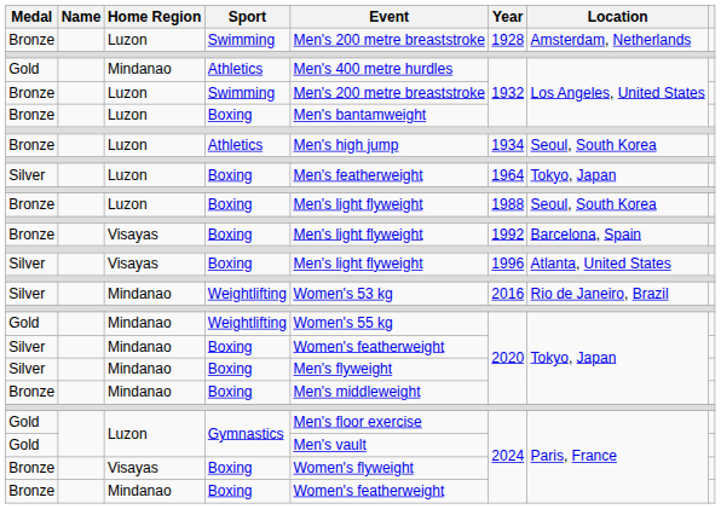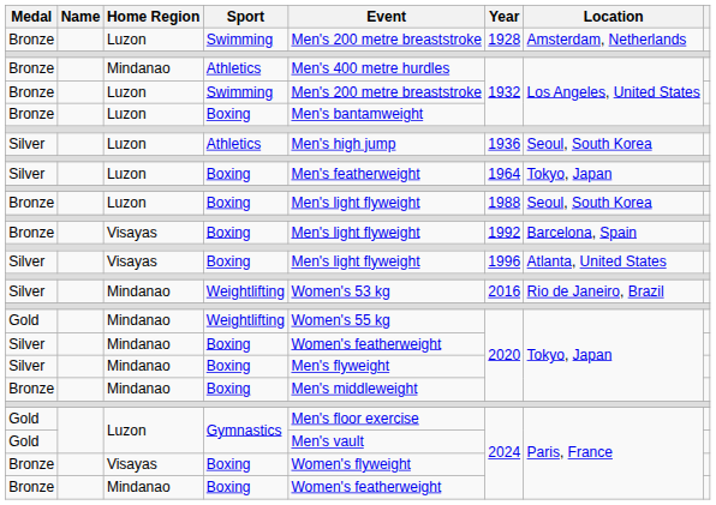 <table class="wikitable sortable">
 <tr>
 <th>Medal</th>
 <th>Name</th>
 <th>Home Region</th>
 <th>Sport</th>
 <th>Event</th>
 <th>Year</th>
 <th>Location</th>
 <th></th>
 </tr>
 <tr yes>
 <td> Bronze</td>
 <td></td>
 <td>Luzon</td>
 <td> <a href='#'>Swimming</a></td>
 <td><a href='#'>Men's 200 metre breaststroke</a></td>
 <td><a href='#'>1928</a></td>
 <td> <a href='#'>Amsterdam</a>, <a href='#'>Netherlands</a></td>
 <td></td>
 </tr>
 <tr bgcolor=#DDDDDD>
 <td colspan=8></td>
 </tr>
 <tr>
-<td> Gold</td>
+<td> Bronze</td>
 <td></td>
 <td>Mindanao</td>
 <td> <a href='#'>Athletics</a></td>
 <td><a href='#'>Men's 400 metre hurdles</a></td>
 <td rowspan="3"><a href='#'>1932</a></td>
 <td rowspan="3"> <a href='#'>Los Angeles</a>, <a href='#'>United States</a></td>
 <td></td>
 </tr>
 <tr>
 <td> Bronze</td>
 <td></td>
 <td>Luzon</td>
 <td> <a href='#'>Swimming</a></td>
 <td><a href='#'>Men's 200 metre breaststroke</a></td>
 <td></td>
 </tr>
 <tr>
 <td> Bronze</td>
 <td></td>
 <td>Luzon</td>
 <td> <a href='#'>Boxing</a></td>
 <td><a href='#'>Men's bantamweight</a></td>
 <td></td>
 </tr>
 <tr bgcolor=#DDDDDD>
 <td colspan=8></td>
 </tr>
 <tr>
-<td> Bronze</td>
+<td> Silver</td>
 <td></td>
 <td>Luzon</td>
 <td> <a href='#'>Athletics</a></td>
 <td><a href='#'>Men's high jump</a></td>
-<td><a href='#'>1934</a></td>
+<td><a href='#'>1936</a></td>
 <td> <a href='#'>Seoul</a>, <a href='#'>South Korea</a></td>
 <td></td>
 </tr>
 <tr bgcolor=#DDDDDD>
 <td colspan=8></td>
 </tr>
 <tr>
 <td> Silver</td>
 <td></td>
 <td>Luzon</td>
 <td> <a href='#'>Boxing</a></td>
 <td><a href='#'>Men's featherweight</a></td>
 <td><a href='#'>1964</a></td>
 <td> <a href='#'>Tokyo</a>, <a href='#'>Japan</a></td>
 <td></td>
 </tr>
 <tr bgcolor=#DDDDDD>
 <td colspan=8></td>
 </tr>
 <tr>
 <td> Bronze</td>
 <td></td>
 <td>Luzon</td>
 <td> <a href='#'>Boxing</a></td>
 <td><a href='#'>Men's light flyweight</a></td>
 <td><a href='#'>1988</a></td>
 <td> <a href='#'>Seoul</a>, <a href='#'>South Korea</a></td>
 <td></td>
 </tr>
 <tr bgcolor=#DDDDDD>
 <td colspan=8></td>
 </tr>
 <tr>
 <td> Bronze</td>
 <td></td>
 <td>Visayas</td>
 <td> <a href='#'>Boxing</a></td>
 <td><a href='#'>Men's light flyweight</a></td>
 <td><a href='#'>1992</a></td>
 <td> <a href='#'>Barcelona</a>, <a href='#'>Spain</a></td>
 <td></td>
 </tr>
 <tr bgcolor=#DDDDDD>
 <td colspan=8></td>
 </tr>
 <tr>
 <td> Silver</td>
 <td></td>
 <td>Visayas</td>
 <td> <a href='#'>Boxing</a></td>
 <td><a href='#'>Men's light flyweight</a></td>
 <td><a href='#'>1996</a></td>
 <td> <a href='#'>Atlanta</a>, <a href='#'>United States</a></td>
 <td></td>
 </tr>
 <tr bgcolor=#DDDDDD>
 <td colspan=8></td>
 </tr>
 <tr>
 <td> Silver</td>
 <td></td>
 <td>Mindanao</td>
 <td> <a href='#'>Weightlifting</a></td>
 <td><a href='#'>Women's 53 kg</a></td>
 <td><a href='#'>2016</a></td>
 <td> <a href='#'>Rio de Janeiro</a>, <a href='#'>Brazil</a></td>
 <td></td>
 </tr>
 <tr bgcolor=#DDDDDD>
 <td colspan=8></td>
 </tr>
 <tr>
 <td> Gold</td>
 <td></td>
 <td>Mindanao</td>
 <td> <a href='#'>Weightlifting</a></td>
 <td><a href='#'>Women's 55 kg</a></td>
 <td rowspan="4"><a href='#'>2020</a></td>
 <td rowspan="4"> <a href='#'>Tokyo</a>, <a href='#'>Japan</a></td>
 <td></td>
 </tr>
 <tr>
 <td> Silver</td>
 <td></td>
 <td>Mindanao</td>
 <td> <a href='#'>Boxing</a></td>
 <td><a href='#'>Women's featherweight</a></td>
 <td></td>
 </tr>
 <tr>
 <td> Silver</td>
 <td></td>
 <td>Mindanao</td>
 <td> <a href='#'>Boxing</a></td>
 <td><a href='#'>Men's flyweight</a></td>
 <td></td>
 </tr>
 <tr>
 <td> Bronze</td>
 <td></td>
 <td>Mindanao</td>
 <td> <a href='#'>Boxing</a></td>
 <td><a href='#'>Men's middleweight</a></td>
 <td></td>
 </tr>
 <tr bgcolor=#DDDDDD>
 <td colspan=8></td>
 </tr>
 <tr>
 <td> Gold</td>
 <td rowspan="2"></td>
 <td rowspan="2">Luzon</td>
 <td rowspan="2"> <a href='#'>Gymnastics</a></td>
 <td><a href='#'>Men's floor exercise</a></td>
 <td rowspan="4"><a href='#'>2024</a></td>
 <td rowspan="4"> <a href='#'>Paris</a>, <a href='#'>France</a></td>
 <td></td>
 </tr>
 <tr>
 <td> Gold</td>
 <td><a href='#'>Men's vault</a></td>
 <td></td>
 </tr>
 <tr>
 <td> Bronze</td>
 <td></td>
 <td>Visayas</td>
 <td> <a href='#'>Boxing</a></td>
 <td><a href='#'>Women's flyweight</a></td>
 <td></td>
 </tr>
 <tr>
 <td> Bronze</td>
 <td></td>
 <td>Mindanao</td>
 <td> <a href='#'>Boxing</a></td>
 <td><a href='#'>Women's featherweight</a></td>
 <td></td>
 </tr>
 </table>
